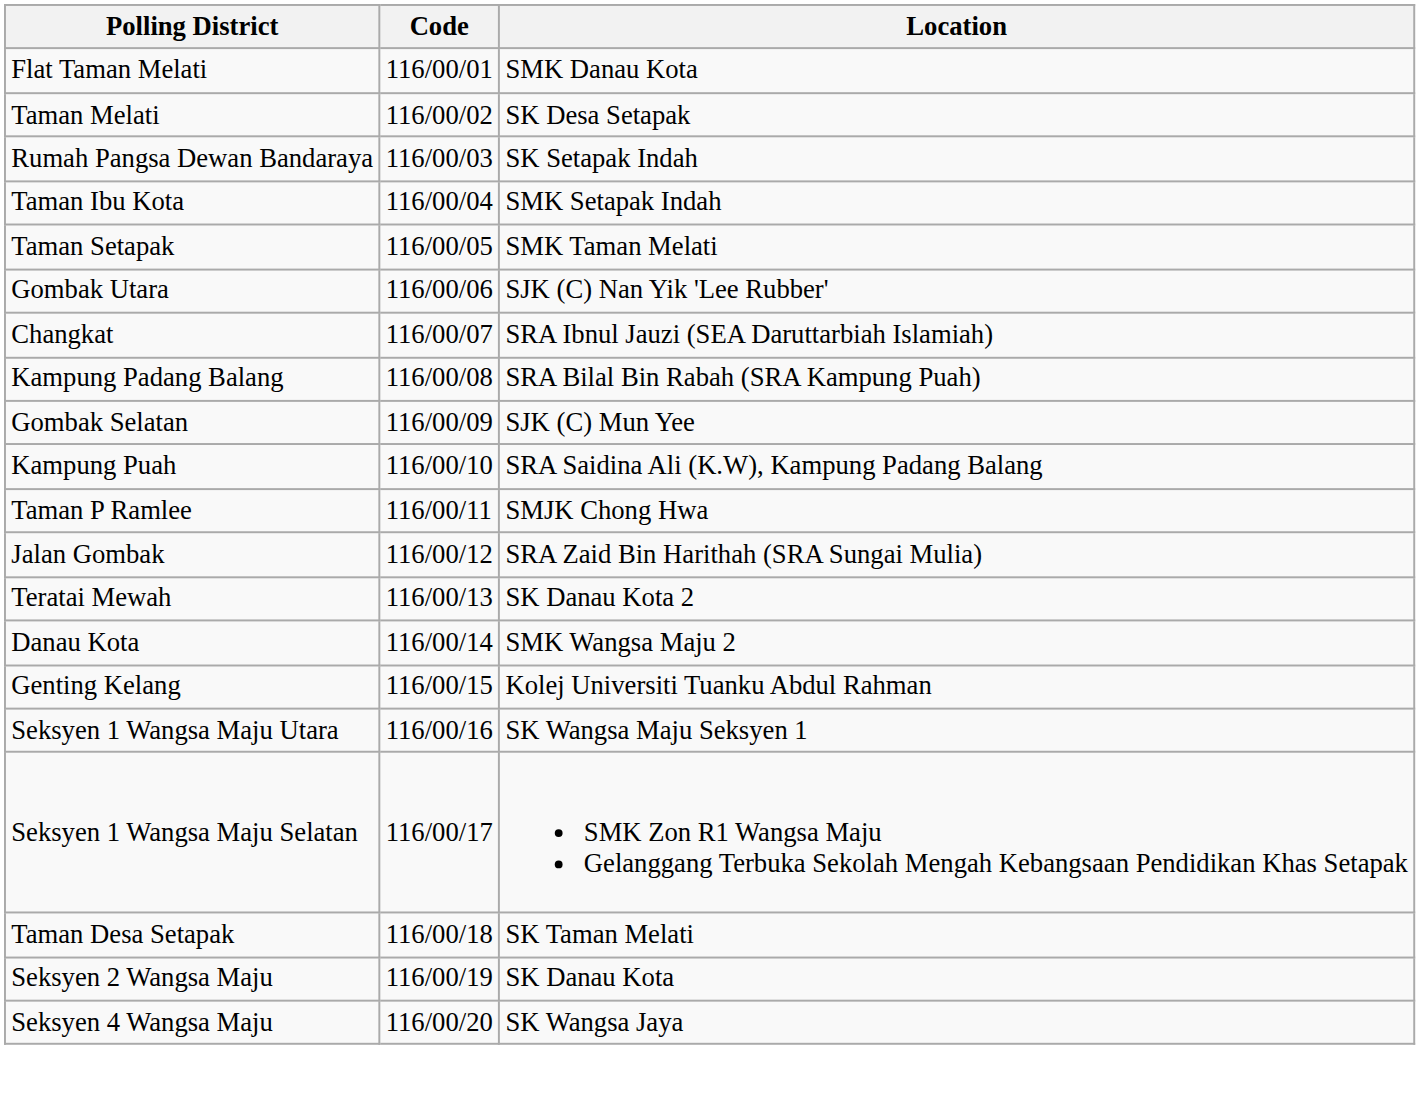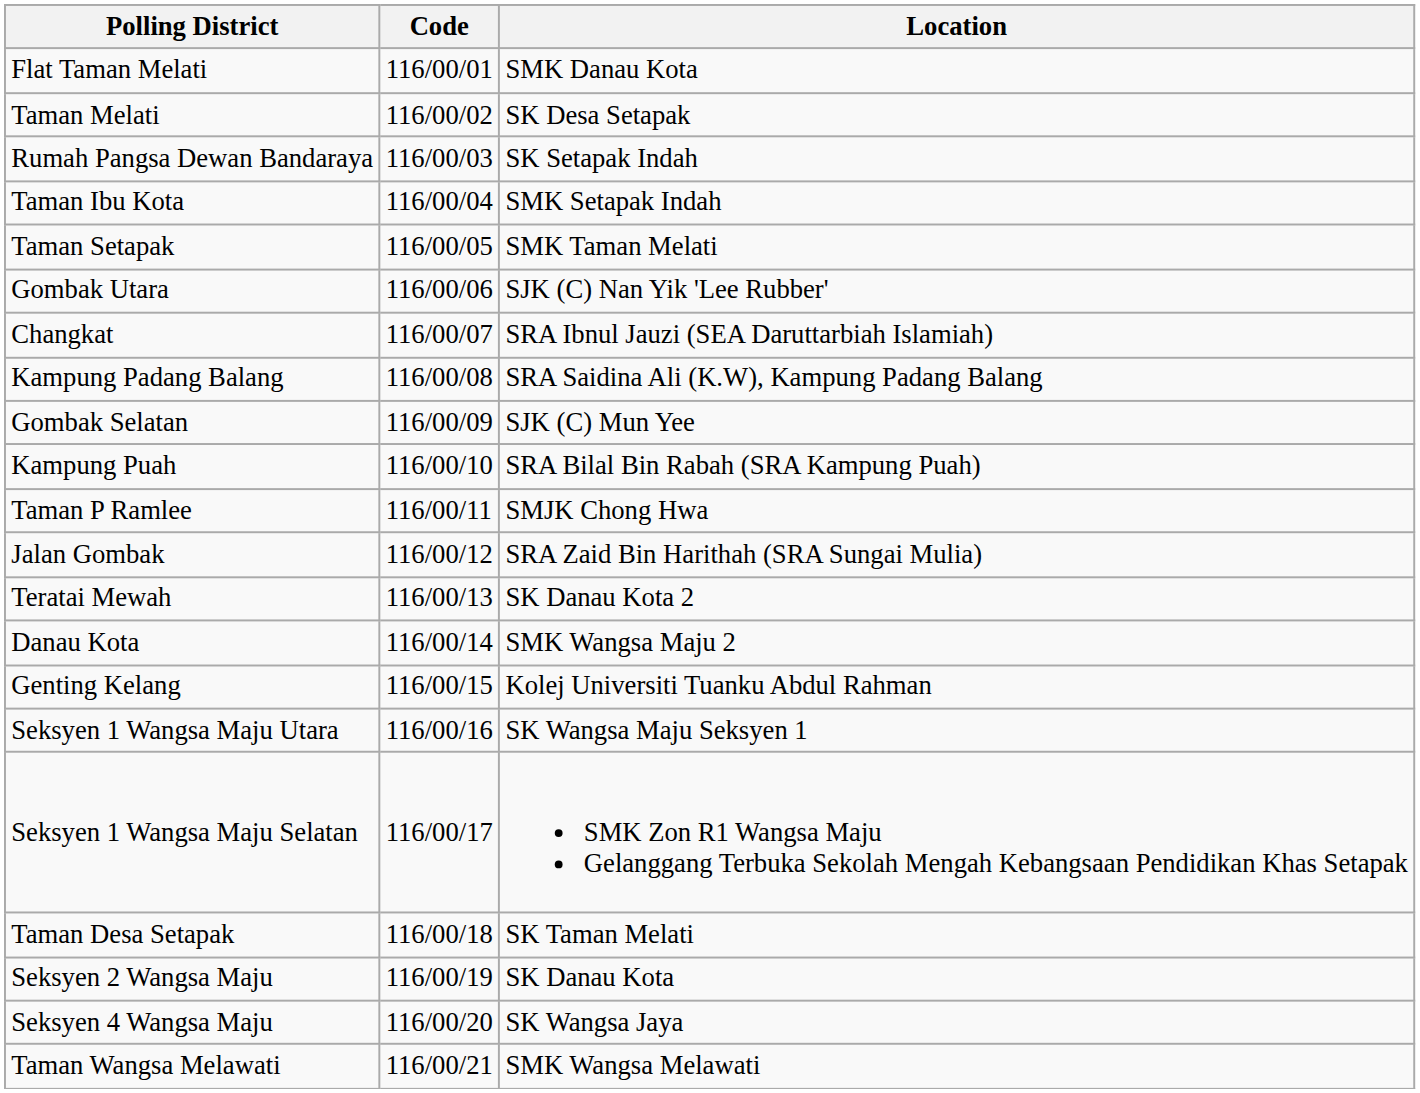 <table class="wikitable sortable mw-collapsible" style="white-space:nowrap;font-size:85%">
 <tr>
 <th>Polling District</th>
 <th>Code</th>
 <th>Location</th>
 </tr>
 <tr>
 <td>Flat Taman Melati</td>
 <td>116/00/01</td>
 <td>SMK Danau Kota</td>
 </tr>
 <tr>
 <td>Taman Melati</td>
 <td>116/00/02</td>
 <td>SK Desa Setapak</td>
 </tr>
 <tr>
 <td>Rumah Pangsa Dewan Bandaraya</td>
 <td>116/00/03</td>
 <td>SK Setapak Indah</td>
 </tr>
 <tr>
 <td>Taman Ibu Kota</td>
 <td>116/00/04</td>
 <td>SMK Setapak Indah</td>
 </tr>
 <tr>
 <td>Taman Setapak</td>
 <td>116/00/05</td>
 <td>SMK Taman Melati</td>
 </tr>
 <tr>
 <td>Gombak Utara</td>
 <td>116/00/06</td>
 <td>SJK (C) Nan Yik 'Lee Rubber'</td>
 </tr>
 <tr>
 <td>Changkat</td>
 <td>116/00/07</td>
 <td>SRA Ibnul Jauzi (SEA Daruttarbiah Islamiah)</td>
 </tr>
 <tr>
 <td>Kampung Padang Balang</td>
 <td>116/00/08</td>
-<td>SRA Bilal Bin Rabah (SRA Kampung Puah)</td>
+<td>SRA Saidina Ali (K.W), Kampung Padang Balang</td>
 </tr>
 <tr>
 <td>Gombak Selatan</td>
 <td>116/00/09</td>
 <td>SJK (C) Mun Yee</td>
 </tr>
 <tr>
 <td>Kampung Puah</td>
 <td>116/00/10</td>
-<td>SRA Saidina Ali (K.W), Kampung Padang Balang</td>
+<td>SRA Bilal Bin Rabah (SRA Kampung Puah)</td>
 </tr>
 <tr>
 <td>Taman P Ramlee</td>
 <td>116/00/11</td>
 <td>SMJK Chong Hwa</td>
 </tr>
 <tr>
 <td>Jalan Gombak</td>
 <td>116/00/12</td>
 <td>SRA Zaid Bin Harithah (SRA Sungai Mulia)</td>
 </tr>
 <tr>
 <td>Teratai Mewah</td>
 <td>116/00/13</td>
 <td>SK Danau Kota 2</td>
 </tr>
 <tr>
 <td>Danau Kota</td>
 <td>116/00/14</td>
 <td>SMK Wangsa Maju 2</td>
 </tr>
 <tr>
 <td>Genting Kelang</td>
 <td>116/00/15</td>
 <td>Kolej Universiti Tuanku Abdul Rahman</td>
 </tr>
 <tr>
 <td>Seksyen 1 Wangsa Maju Utara</td>
 <td>116/00/16</td>
 <td>SK Wangsa Maju Seksyen 1</td>
 </tr>
 <tr>
 <td>Seksyen 1 Wangsa Maju Selatan</td>
 <td>116/00/17</td>
 <td><br><ul><li>SMK Zon R1 Wangsa Maju</li><li>Gelanggang Terbuka Sekolah Mengah Kebangsaan Pendidikan Khas Setapak</li></ul></td>
 </tr>
 <tr>
 <td>Taman Desa Setapak</td>
 <td>116/00/18</td>
 <td>SK Taman Melati</td>
 </tr>
 <tr>
 <td>Seksyen 2 Wangsa Maju</td>
 <td>116/00/19</td>
 <td>SK Danau Kota</td>
 </tr>
 <tr>
 <td>Seksyen 4 Wangsa Maju</td>
 <td>116/00/20</td>
 <td>SK Wangsa Jaya</td>
 </tr>
+<tr>
+<td>Taman Wangsa Melawati</td>
+<td>116/00/21</td>
+<td>SMK Wangsa Melawati</td>
+</tr>
 </table>
